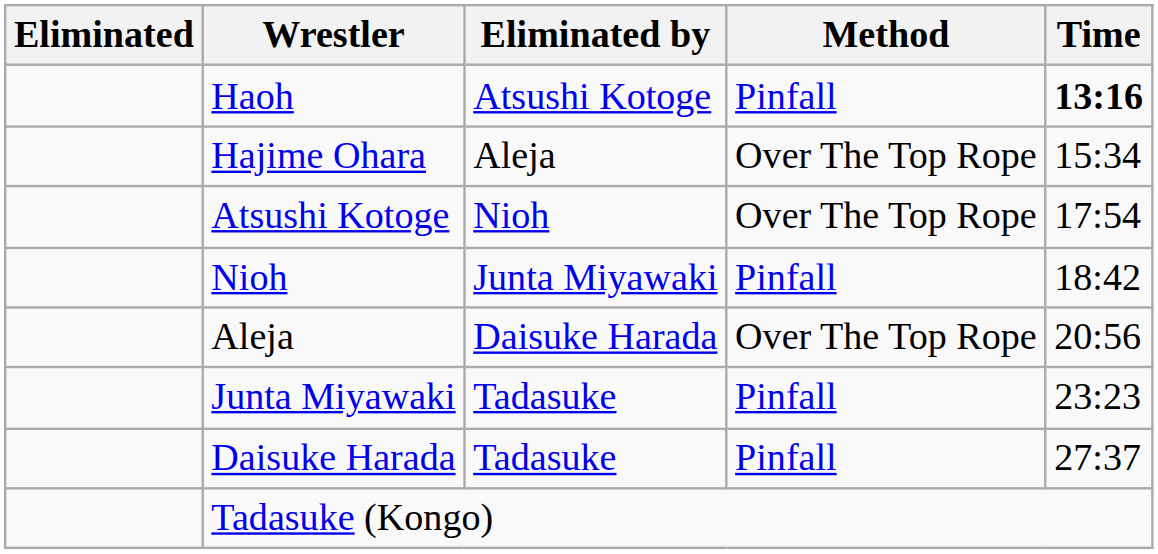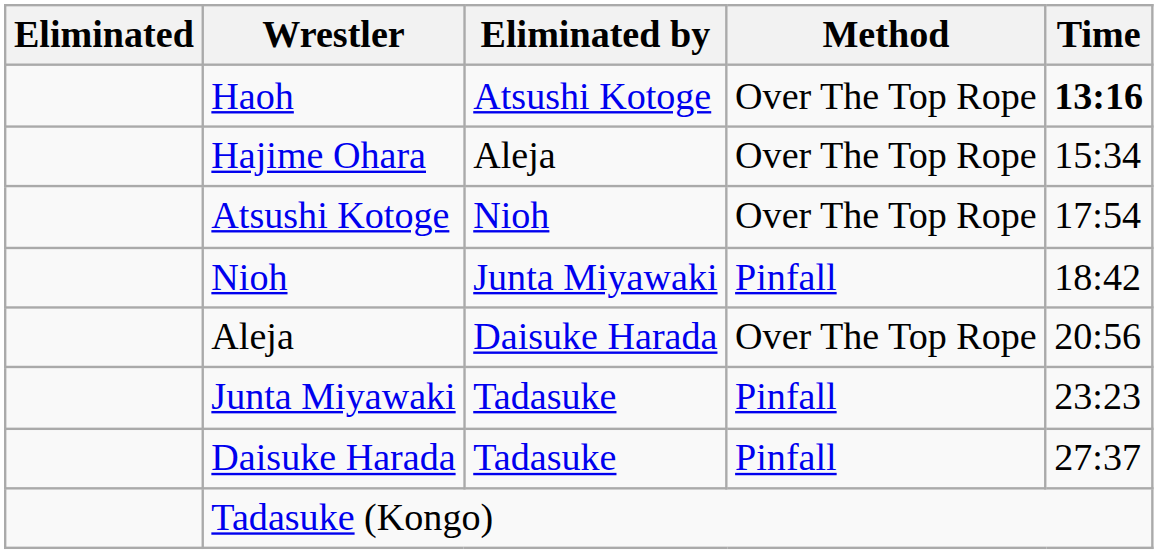 <table class="wikitable sortable">
 <tr>
 <th>Eliminated</th>
 <th>Wrestler</th>
 <th>Eliminated by</th>
 <th>Method</th>
 <th>Time</th>
 </tr>
 <tr>
 <td></td>
 <td><a href='#'>Haoh</a></td>
 <td><a href='#'>Atsushi Kotoge</a></td>
-<td><a href='#'>Pinfall</a></td>
+<td>Over The Top Rope</td>
 <td><strong>13:16</strong></td>
 </tr>
 <tr>
 <td></td>
 <td><a href='#'>Hajime Ohara</a></td>
 <td>Aleja</td>
 <td>Over The Top Rope</td>
 <td>15:34</td>
 </tr>
 <tr>
 <td></td>
 <td><a href='#'>Atsushi Kotoge</a></td>
 <td><a href='#'>Nioh</a></td>
 <td>Over The Top Rope</td>
 <td>17:54</td>
 </tr>
 <tr>
 <td></td>
 <td><a href='#'>Nioh</a></td>
 <td><a href='#'>Junta Miyawaki</a></td>
 <td><a href='#'>Pinfall</a></td>
 <td>18:42</td>
 </tr>
 <tr>
 <td></td>
 <td>Aleja</td>
 <td><a href='#'>Daisuke Harada</a></td>
 <td>Over The Top Rope</td>
 <td>20:56</td>
 </tr>
 <tr>
 <td></td>
 <td><a href='#'>Junta Miyawaki</a></td>
 <td><a href='#'>Tadasuke</a></td>
 <td><a href='#'>Pinfall</a></td>
 <td>23:23</td>
 </tr>
 <tr>
 <td></td>
 <td><a href='#'>Daisuke Harada</a></td>
 <td><a href='#'>Tadasuke</a></td>
 <td><a href='#'>Pinfall</a></td>
 <td>27:37</td>
 </tr>
 <tr>
 <td></td>
 <td colspan="4"><a href='#'>Tadasuke</a> (Kongo)</td>
 </tr>
 </table>
